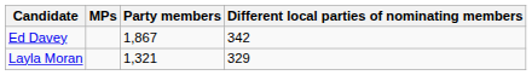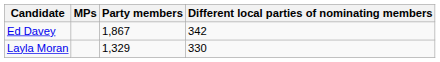 <table class=wikitable sortable>
 <tr>
 <th scope="col">Candidate</th>
 <th scope="col">MPs</th>
 <th scope="col">Party members</th>
 <th scope="col">Different local parties of nominating members</th>
 </tr>
 <tr>
 <td scope="row"><a href='#'>Ed Davey</a></td>
 <td></td>
 <td>1,867</td>
 <td>342</td>
 </tr>
 <tr>
 <td scope="row"><a href='#'>Layla Moran</a></td>
 <td></td>
-<td>1,321</td>
-<td>329</td>
+<td>1,329</td>
+<td>330</td>
 </tr>
 </table>
